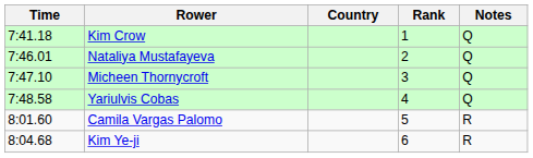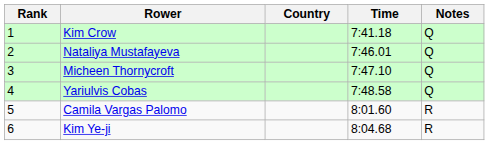 <table class="wikitable sortable" width=50%>
 <tr>
-<th>Time</th>
+<th>Rank</th>
 <th>Rower</th>
 <th>Country</th>
-<th>Rank</th>
+<th>Time</th>
 <th>Notes</th>
 </tr>
 <tr bgcolor=ccffcc>
-<td>7:41.18</td>
+<td>1</td>
 <td><a href='#'>Kim Crow</a></td>
 <td></td>
-<td>1</td>
+<td>7:41.18</td>
 <td>Q</td>
 </tr>
 <tr bgcolor=ccffcc>
-<td>7:46.01</td>
+<td>2</td>
 <td><a href='#'>Nataliya Mustafayeva</a></td>
 <td></td>
-<td>2</td>
+<td>7:46.01</td>
 <td>Q</td>
 </tr>
 <tr bgcolor=ccffcc>
-<td>7:47.10</td>
+<td>3</td>
 <td><a href='#'>Micheen Thornycroft</a></td>
 <td></td>
-<td>3</td>
+<td>7:47.10</td>
 <td>Q</td>
 </tr>
 <tr bgcolor=ccffcc>
-<td>7:48.58</td>
+<td>4</td>
 <td><a href='#'>Yariulvis Cobas</a></td>
 <td></td>
-<td>4</td>
+<td>7:48.58</td>
 <td>Q</td>
 </tr>
 <tr>
-<td>8:01.60</td>
+<td>5</td>
 <td><a href='#'>Camila Vargas Palomo</a></td>
 <td></td>
-<td>5</td>
+<td>8:01.60</td>
 <td>R</td>
 </tr>
 <tr>
-<td>8:04.68</td>
+<td>6</td>
 <td><a href='#'>Kim Ye-ji</a></td>
 <td></td>
-<td>6</td>
+<td>8:04.68</td>
 <td>R</td>
 </tr>
 </table>
